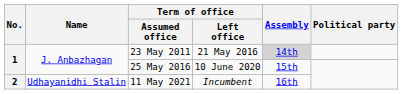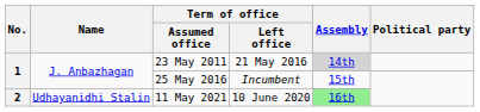 <table class="wikitable sortable" style="text-align:center">
 <tr>
 <th rowspan="2">No.</th>
 <th rowspan="2">Name</th>
 <th colspan="2">Term of office</th>
 <th rowspan="2"><a href='#'>Assembly</a><br></th>
 <th rowspan="2" colspan="2">Political party</th>
 </tr>
 <tr>
 <th>Assumed<br>office</th>
 <th>Left<br>office</th>
 </tr>
 <tr>
 <th rowspan="2">1</th>
 <td rowspan="2"><a href='#'>J. Anbazhagan</a></td>
 <td>23 May 2011</td>
 <td>21 May 2016</td>
 <td style="background: lightgrey;"><a href='#'>14th</a><br></td>
 <td></td>
 </tr>
 <tr>
 <td>25 May 2016</td>
-<td>10 June 2020</td>
+<td><em>Incumbent</em></td>
 <td><a href='#'>15th</a><br></td>
 </tr>
 <tr>
 <th>2</th>
 <td><a href='#'>Udhayanidhi Stalin</a></td>
 <td>11 May 2021</td>
-<td><em>Incumbent</em></td>
-<td><a href='#'>16th</a><br></td>
+<td>10 June 2020</td>
+<td style="background: lightgreen;"><a href='#'>16th</a><br></td>
 </tr>
 </table>
